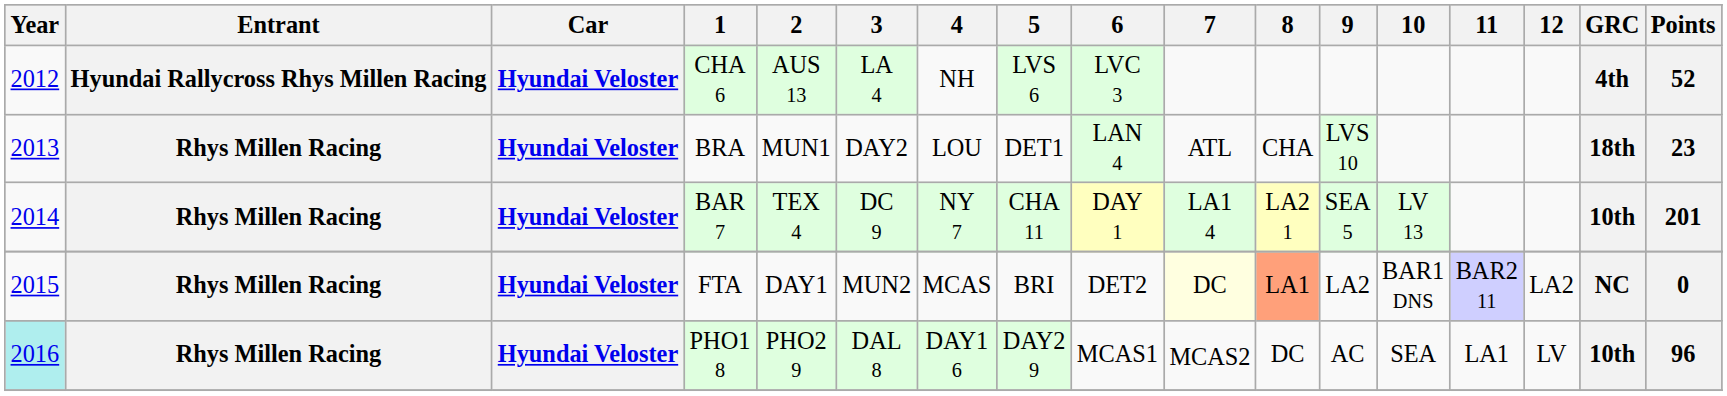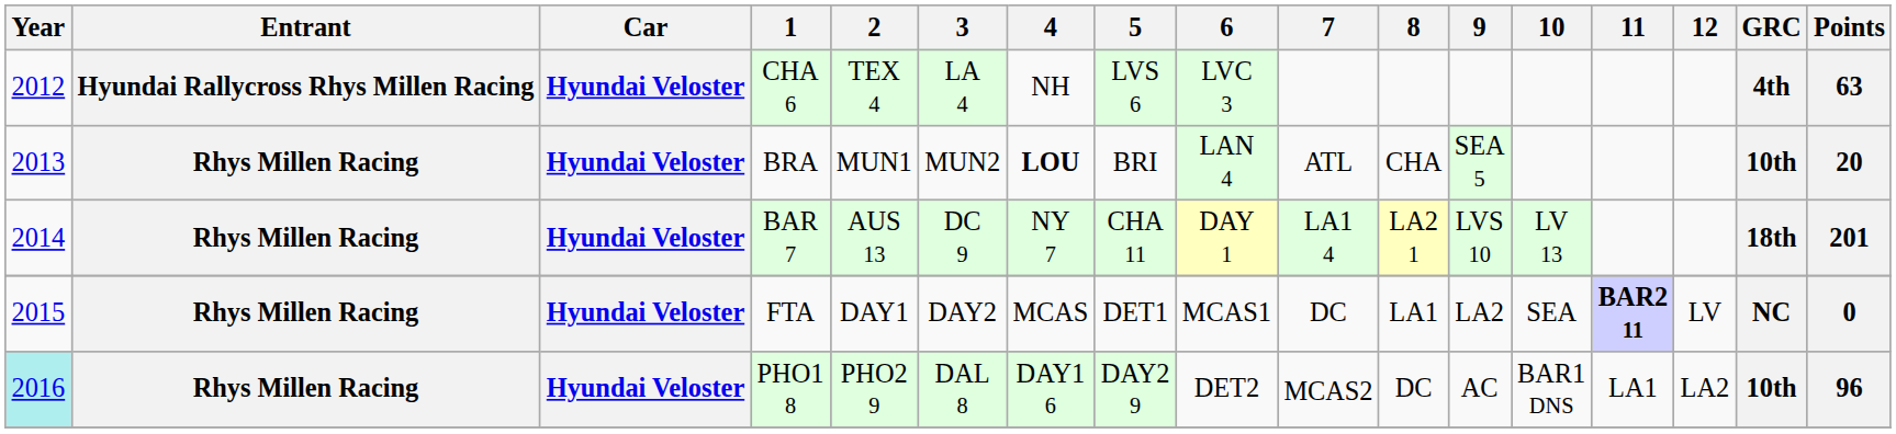 <table class="wikitable" border="1" style="text-align:center; font-size:90%;">
 <tr valign="top">
 <th>Year</th>
 <th>Entrant</th>
 <th>Car</th>
 <th>1</th>
 <th>2</th>
 <th>3</th>
 <th>4</th>
 <th>5</th>
 <th>6</th>
 <th>7</th>
 <th>8</th>
 <th>9</th>
 <th>10</th>
 <th>11</th>
 <th>12</th>
 <th>GRC</th>
 <th>Points</th>
 </tr>
 <tr>
 <td><a href='#'>2012</a></td>
 <th>Hyundai Rallycross Rhys Millen Racing</th>
 <th><a href='#'>Hyundai Veloster</a></th>
 <td style="background:#DFFFDF;">CHA<br><small>6</small></td>
-<td style="background:#DFFFDF;">AUS<br><small>13</small></td>
+<td style="background:#DFFFDF;">TEX<br><small>4</small></td>
 <td style="background:#DFFFDF;">LA<br><small>4</small></td>
 <td>NH<br><small></small></td>
 <td style="background:#DFFFDF;">LVS<br><small>6</small></td>
 <td style="background:#DFFFDF;">LVC<br><small>3</small></td>
 <td></td>
 <td></td>
 <td></td>
 <td></td>
 <td></td>
 <td></td>
 <th>4th</th>
-<th>52</th>
+<th>63</th>
 </tr>
 <tr>
 <td><a href='#'>2013</a></td>
 <th>Rhys Millen Racing</th>
 <th><a href='#'>Hyundai Veloster</a></th>
 <td>BRA</td>
 <td>MUN1</td>
-<td>DAY2<br><small></small></td>
-<td>LOU</td>
-<td>DET1<br><small></small></td>
+<td>MUN2</td>
+<td><strong>LOU</strong></td>
+<td>BRI</td>
 <td style="background:#DFFFDF;">LAN<br><small>4</small></td>
 <td>ATL</td>
 <td>CHA</td>
-<td style="background:#DFFFDF;">LVS<br><small>10</small></td>
+<td style="background:#DFFFDF;">SEA<br><small>5</small></td>
 <td></td>
 <td></td>
 <td></td>
-<th>18th</th>
-<th>23</th>
+<th>10th</th>
+<th>20</th>
 </tr>
 <tr>
 <td><a href='#'>2014</a></td>
 <th>Rhys Millen Racing</th>
 <th><a href='#'>Hyundai Veloster</a></th>
 <td style="background:#DFFFDF;">BAR<br><small>7</small></td>
-<td style="background:#DFFFDF;">TEX<br><small>4</small></td>
+<td style="background:#DFFFDF;">AUS<br><small>13</small></td>
 <td style="background:#DFFFDF;">DC<br><small>9</small></td>
 <td style="background:#DFFFDF;">NY<br><small>7</small></td>
 <td style="background:#DFFFDF;">CHA<br><small>11</small></td>
 <td style="background:#FFFFBF;">DAY<br><small>1</small></td>
 <td style="background:#DFFFDF;">LA1<br><small>4</small></td>
 <td style="background:#FFFFBF;">LA2<br><small>1</small></td>
-<td style="background:#DFFFDF;">SEA<br><small>5</small></td>
+<td style="background:#DFFFDF;">LVS<br><small>10</small></td>
 <td style="background:#DFFFDF;">LV<br><small>13</small></td>
 <td></td>
 <td></td>
-<th>10th</th>
+<th>18th</th>
 <th>201</th>
 </tr>
 <tr>
 </tr>
 <tr>
 <td><a href='#'>2015</a></td>
 <th>Rhys Millen Racing</th>
 <th><a href='#'>Hyundai Veloster</a></th>
 <td>FTA<br><small></small></td>
 <td>DAY1<br><small></small></td>
-<td>MUN2</td>
+<td>DAY2<br><small></small></td>
 <td>MCAS<br><small></small></td>
-<td>BRI</td>
-<td>DET2<br><small></small></td>
-<td style="background: lightyellow;">DC<br><small></small></td>
-<td style="background: lightsalmon;">LA1<br><small></small></td>
+<td>DET1<br><small></small></td>
+<td>MCAS1<br><small></small></td>
+<td>DC<br><small></small></td>
+<td>LA1<br><small></small></td>
 <td>LA2<br><small></small></td>
-<td>BAR1<br><small>DNS</small></td>
-<td style="background:#CFCFFF;">BAR2<br><small>11</small></td>
-<td>LA2<br><small></small></td>
+<td>SEA<br><small></small></td>
+<td style="background:#CFCFFF;"><strong>BAR2<br><small>11</small></strong></td>
+<td>LV<br><small></small></td>
 <th>NC</th>
 <th>0</th>
 </tr>
 <tr>
 <td style="background: paleturquoise;"><a href='#'>2016</a></td>
 <th>Rhys Millen Racing</th>
 <th><a href='#'>Hyundai Veloster</a></th>
 <td style="background:#DFFFDF;">PHO1<br><small>8</small></td>
 <td style="background:#DFFFDF;">PHO2<br><small>9</small></td>
 <td style="background:#DFFFDF;">DAL<br><small>8</small></td>
 <td style="background:#DFFFDF;">DAY1<br><small>6</small></td>
 <td style="background:#DFFFDF;">DAY2<br><small>9</small></td>
-<td>MCAS1<br><small></small></td>
+<td>DET2<br><small></small></td>
 <td>MCAS2<sup></sup></td>
 <td>DC<br><small></small></td>
 <td>AC<br><small></small></td>
-<td>SEA<br><small></small></td>
+<td>BAR1<br><small>DNS</small></td>
 <td>LA1<br><small></small></td>
-<td>LV<br><small></small></td>
+<td>LA2<br><small></small></td>
 <th>10th</th>
 <th>96</th>
 </tr>
 <tr>
 </tr>
 </table>
